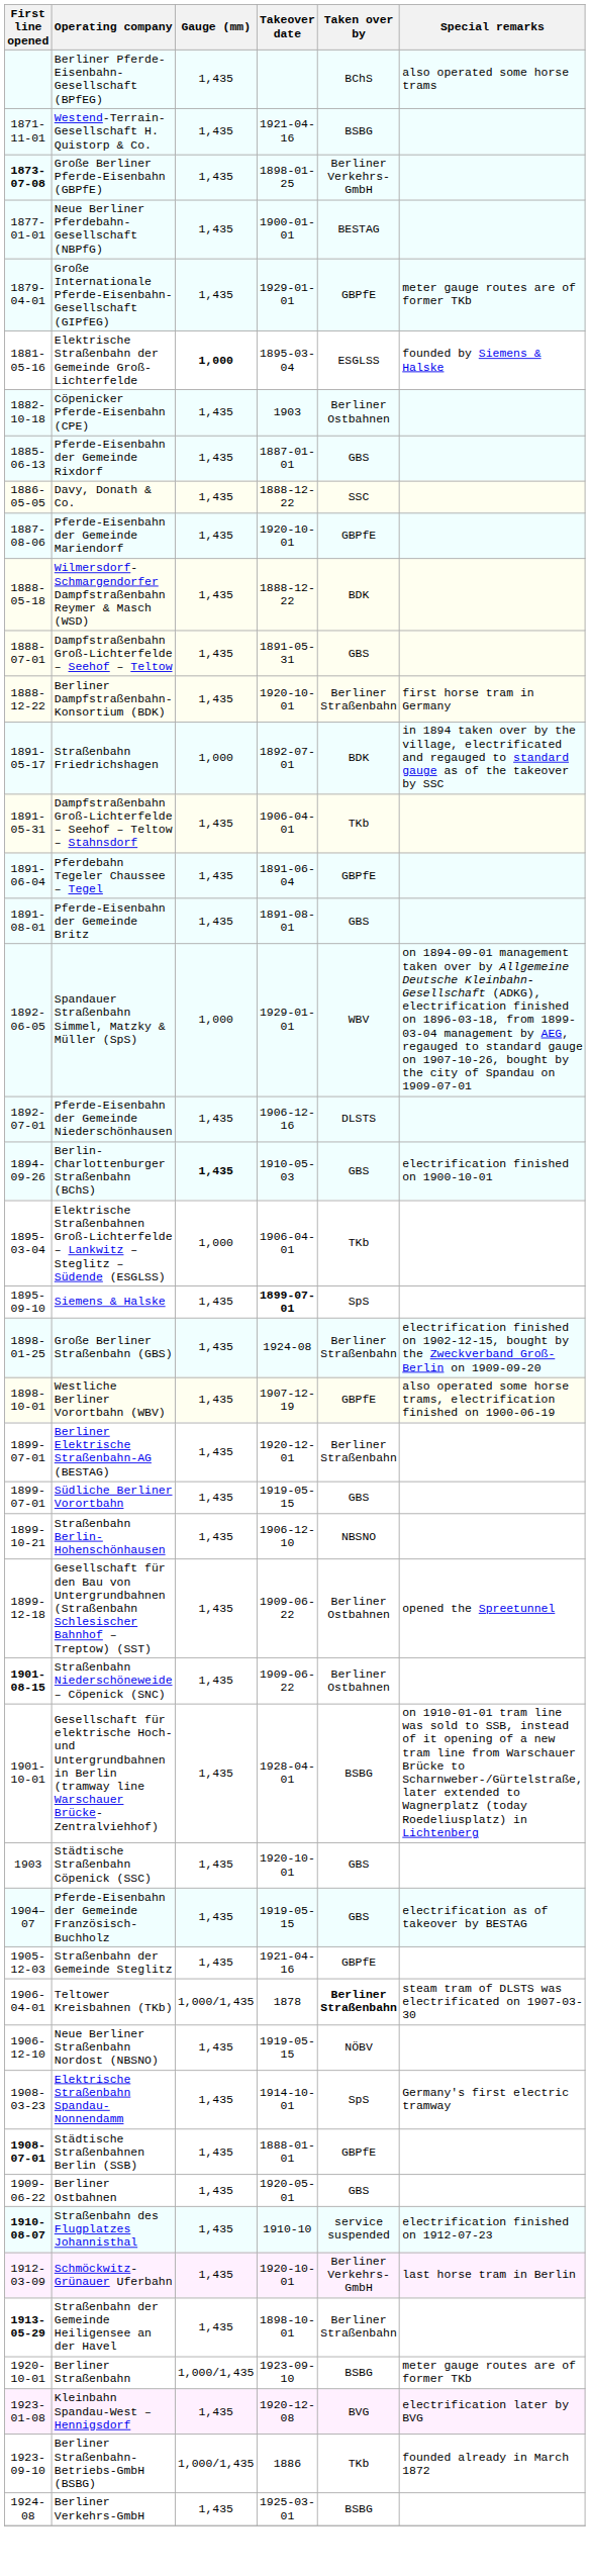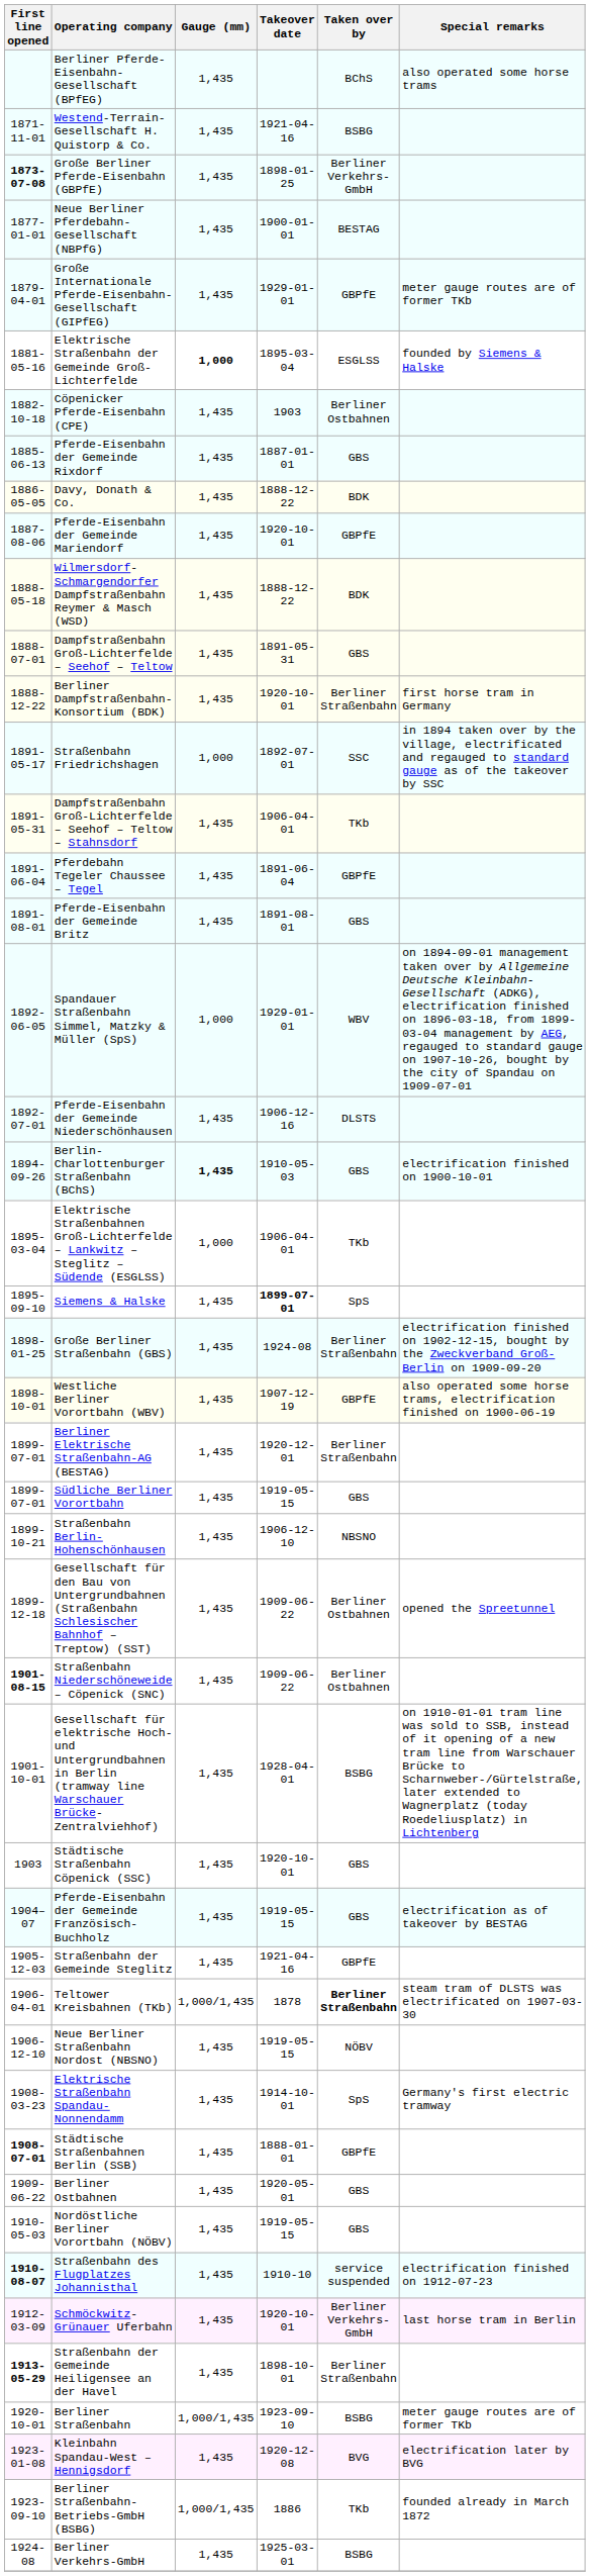 <table class="wikitable">
 <tr>
 <th>First line opened</th>
 <th>Operating company</th>
 <th>Gauge (mm)</th>
 <th>Takeover date</th>
 <th>Taken over by</th>
 <th>Special remarks</th>
 </tr>
 <tr bgcolor="#F0FFFF">
 <td align="center"></td>
 <td>Berliner Pferde-Eisenbahn-Gesellschaft (BPfEG)</td>
 <td align="center">1,435</td>
 <td align="center"></td>
 <td align="center">BChS</td>
 <td>also operated some horse trams</td>
 </tr>
 <tr bgcolor="#F0FFFF">
 <td align="center">1871-11-01</td>
 <td><a href='#'>Westend</a>-Terrain-Gesellschaft H. Quistorp & Co.</td>
 <td align="center">1,435</td>
 <td align="center">1921-04-16</td>
 <td align="center">BSBG</td>
 <td></td>
 </tr>
 <tr bgcolor="#F0FFFF">
 <td align="center"><strong>1873-07-08</strong></td>
 <td>Große Berliner Pferde-Eisenbahn (GBPfE)</td>
 <td align="center">1,435</td>
 <td align="center">1898-01-25</td>
 <td align="center">Berliner Verkehrs-GmbH</td>
 <td></td>
 </tr>
 <tr bgcolor="#F0FFFF">
 <td align="center">1877-01-01</td>
 <td>Neue Berliner Pferdebahn-Gesellschaft (NBPfG)</td>
 <td align="center">1,435</td>
 <td align="center">1900-01-01</td>
 <td align="center">BESTAG</td>
 <td></td>
 </tr>
 <tr bgcolor="#F0FFFF">
 <td align="center">1879-04-01</td>
 <td>Große Internationale Pferde-Eisenbahn-Gesellschaft (GIPfEG)</td>
 <td align="center">1,435</td>
 <td align="center">1929-01-01</td>
 <td align="center">GBPfE</td>
 <td>meter gauge routes are of former TKb</td>
 </tr>
 <tr bgcolor="#FFFFFF">
 <td align="center">1881-05-16</td>
 <td>Elektrische Straßenbahn der Gemeinde Groß-Lichterfelde</td>
 <td align="center"><strong>1,000</strong></td>
 <td align="center">1895-03-04</td>
 <td align="center">ESGLSS</td>
 <td>founded by <a href='#'>Siemens & Halske</a></td>
 </tr>
 <tr bgcolor="#F0FFFF">
 <td align="center">1882-10-18</td>
 <td>Cöpenicker Pferde-Eisenbahn (CPE)</td>
 <td align="center">1,435</td>
 <td align="center">1903</td>
 <td align="center">Berliner Ostbahnen</td>
 <td></td>
 </tr>
 <tr bgcolor="#F0FFFF">
 <td align="center">1885-06-13</td>
 <td>Pferde-Eisenbahn der Gemeinde Rixdorf</td>
 <td align="center">1,435</td>
 <td align="center">1887-01-01</td>
 <td align="center">GBS</td>
 <td></td>
 </tr>
 <tr bgcolor="#FFFFF0">
 <td align="center">1886-05-05</td>
 <td>Davy, Donath & Co.</td>
 <td align="center">1,435</td>
 <td align="center">1888-12-22</td>
-<td align="center">SSC</td>
+<td align="center">BDK</td>
 <td></td>
 </tr>
 <tr bgcolor="#F0FFFF">
 <td align="center">1887-08-06</td>
 <td>Pferde-Eisenbahn der Gemeinde Mariendorf</td>
 <td align="center">1,435</td>
 <td align="center">1920-10-01</td>
 <td align="center">GBPfE</td>
 <td></td>
 </tr>
 <tr bgcolor="#FFFFF0">
 <td align="center">1888-05-18</td>
 <td><a href='#'>Wilmersdorf</a>-<a href='#'>Schmargendorfer</a> Dampfstraßenbahn Reymer & Masch (WSD)</td>
 <td align="center">1,435</td>
 <td align="center">1888-12-22</td>
 <td align="center">BDK</td>
 <td></td>
 </tr>
 <tr bgcolor="#FFFFF0">
 <td align="center">1888-07-01</td>
 <td>Dampfstraßenbahn Groß-Lichterfelde – <a href='#'>Seehof</a> – <a href='#'>Teltow</a></td>
 <td align="center">1,435</td>
 <td align="center">1891-05-31</td>
 <td align="center">GBS</td>
 <td></td>
 </tr>
 <tr bgcolor="#FFFFF0">
 <td align="center">1888-12-22</td>
 <td>Berliner Dampfstraßenbahn-Konsortium (BDK)</td>
 <td align="center">1,435</td>
 <td align="center">1920-10-01</td>
 <td align="center">Berliner Straßenbahn</td>
 <td>first horse tram in Germany</td>
 </tr>
 <tr bgcolor="#F0FFFF">
 <td align="center">1891-05-17</td>
 <td>Straßenbahn Friedrichshagen</td>
 <td align="center">1,000</td>
 <td align="center">1892-07-01</td>
-<td align="center">BDK</td>
+<td align="center">SSC</td>
 <td>in 1894 taken over by the village, electrificated and regauged to <a href='#'>standard gauge</a> as of the takeover by SSC</td>
 </tr>
 <tr bgcolor="#FFFFF0">
 <td align="center">1891-05-31</td>
 <td>Dampfstraßenbahn Groß-Lichterfelde – Seehof – Teltow – <a href='#'>Stahnsdorf</a></td>
 <td align="center">1,435</td>
 <td align="center">1906-04-01</td>
 <td align="center">TKb</td>
 <td></td>
 </tr>
 <tr bgcolor="#F0FFFF">
 <td align="center">1891-06-04</td>
 <td>Pferdebahn Tegeler Chaussee – <a href='#'>Tegel</a></td>
 <td align="center">1,435</td>
 <td align="center">1891-06-04</td>
 <td align="center">GBPfE</td>
 <td></td>
 </tr>
 <tr bgcolor="#F0FFFF">
 <td align="center">1891-08-01</td>
 <td>Pferde-Eisenbahn der Gemeinde Britz</td>
 <td align="center">1,435</td>
 <td align="center">1891-08-01</td>
 <td align="center">GBS</td>
 <td></td>
 </tr>
 <tr bgcolor="#F0FFFF">
 <td align="center">1892-06-05</td>
 <td>Spandauer Straßenbahn Simmel, Matzky & Müller (SpS)</td>
 <td align="center">1,000</td>
 <td align="center">1929-01-01</td>
 <td align="center">WBV</td>
 <td>on 1894-09-01 management taken over by <em>Allgemeine Deutsche Kleinbahn-Gesellschaft</em> (ADKG), electrification finished on 1896-03-18, from 1899-03-04 management by <a href='#'>AEG</a>, regauged to standard gauge on 1907-10-26, bought by the city of Spandau on 1909-07-01</td>
 </tr>
 <tr bgcolor="#F0FFFF">
 <td align="center">1892-07-01</td>
 <td>Pferde-Eisenbahn der Gemeinde Niederschönhausen</td>
 <td align="center">1,435</td>
 <td align="center">1906-12-16</td>
 <td align="center">DLSTS</td>
 <td></td>
 </tr>
 <tr bgcolor="#F0FFFF">
 <td align="center">1894-09-26</td>
 <td>Berlin-Charlottenburger Straßenbahn (BChS)</td>
 <td align="center"><strong>1,435</strong></td>
 <td align="center">1910-05-03</td>
 <td align="center">GBS</td>
 <td>electrification finished on 1900-10-01</td>
 </tr>
 <tr bgcolor="#FFFFFF">
 <td align="center">1895-03-04</td>
 <td>Elektrische Straßenbahnen Groß-Lichterfelde – <a href='#'>Lankwitz</a> – Steglitz – <a href='#'>Südende</a> (ESGLSS)</td>
 <td align="center">1,000</td>
 <td align="center">1906-04-01</td>
 <td align="center">TKb</td>
 <td></td>
 </tr>
 <tr bgcolor="#FFFFFF">
 <td align="center">1895-09-10</td>
 <td><a href='#'>Siemens & Halske</a></td>
 <td align="center">1,435</td>
 <td align="center"><strong>1899-07-01</strong></td>
 <td align="center">SpS</td>
 <td></td>
 </tr>
 <tr bgcolor="#F0FFFF">
 <td align="center">1898-01-25</td>
 <td>Große Berliner Straßenbahn (GBS)</td>
 <td align="center">1,435</td>
 <td align="center">1924-08</td>
 <td align="center">Berliner Straßenbahn</td>
 <td>electrification finished on 1902-12-15, bought by the <a href='#'>Zweckverband Groß-Berlin</a> on 1909-09-20</td>
 </tr>
 <tr bgcolor="#FFFFF0">
 <td align="center">1898-10-01</td>
 <td>Westliche Berliner Vorortbahn (WBV)</td>
 <td align="center">1,435</td>
 <td align="center">1907-12-19</td>
 <td align="center">GBPfE</td>
 <td>also operated some horse trams, electrification finished on 1900-06-19</td>
 </tr>
 <tr bgcolor="#FFFFFF">
 <td align="center">1899-07-01</td>
 <td><a href='#'>Berliner Elektrische Straßenbahn-AG</a> (BESTAG)</td>
 <td align="center">1,435</td>
 <td align="center">1920-12-01</td>
 <td align="center">Berliner Straßenbahn</td>
 <td></td>
 </tr>
 <tr bgcolor="#FFFFFF">
 <td align="center">1899-07-01</td>
 <td><a href='#'>Südliche Berliner Vorortbahn</a></td>
 <td align="center">1,435</td>
 <td align="center">1919-05-15</td>
 <td align="center">GBS</td>
 <td></td>
 </tr>
 <tr bgcolor="#FFFFFF">
 <td align="center">1899-10-21</td>
 <td>Straßenbahn <a href='#'>Berlin-Hohenschönhausen</a></td>
 <td align="center">1,435</td>
 <td align="center">1906-12-10</td>
 <td align="center">NBSNO</td>
 <td></td>
 </tr>
 <tr bgcolor="#FFFFFF">
 <td align="center">1899-12-18</td>
 <td>Gesellschaft für den Bau von Untergrundbahnen (Straßenbahn <a href='#'>Schlesischer Bahnhof</a> – Treptow) (SST)</td>
 <td align="center">1,435</td>
 <td align="center">1909-06-22</td>
 <td align="center">Berliner Ostbahnen</td>
 <td>opened the <a href='#'>Spreetunnel</a></td>
 </tr>
 <tr bgcolor="#FFFFFF">
 <td align="center"><strong>1901-08-15</strong></td>
 <td>Straßenbahn <a href='#'>Niederschöneweide</a> – Cöpenick (SNC)</td>
 <td align="center">1,435</td>
 <td align="center">1909-06-22</td>
 <td align="center">Berliner Ostbahnen</td>
 <td></td>
 </tr>
 <tr bgcolor="#FFFFFF">
 <td align="center">1901-10-01</td>
 <td>Gesellschaft für elektrische Hoch- und Untergrundbahnen in Berlin (tramway line <a href='#'>Warschauer Brücke</a>-Zentralviehhof)</td>
 <td align="center">1,435</td>
 <td align="center">1928-04-01</td>
 <td align="center">BSBG</td>
 <td>on 1910-01-01 tram line was sold to SSB, instead of it opening of a new tram line from Warschauer Brücke to Scharnweber-/Gürtelstraße, later extended to Wagnerplatz (today Roedeliusplatz) in <a href='#'>Lichtenberg</a></td>
 </tr>
 <tr bgcolor="#FFFFFF">
 <td align="center">1903</td>
 <td>Städtische Straßenbahn Cöpenick (SSC)</td>
 <td align="center">1,435</td>
 <td align="center">1920-10-01</td>
 <td align="center">GBS</td>
 <td></td>
 </tr>
 <tr bgcolor="#F0FFFF">
 <td align="center">1904–07</td>
 <td>Pferde-Eisenbahn der Gemeinde Französisch-Buchholz</td>
 <td align="center">1,435</td>
 <td align="center">1919-05-15</td>
 <td align="center">GBS</td>
 <td>electrification as of takeover by BESTAG</td>
 </tr>
 <tr bgcolor="#FFFFFF">
 <td align="center">1905-12-03</td>
 <td>Straßenbahn der Gemeinde Steglitz</td>
 <td align="center">1,435</td>
 <td align="center">1921-04-16</td>
 <td align="center">GBPfE</td>
 <td></td>
 </tr>
 <tr bgcolor="#FFFFFF">
 <td align="center">1906-04-01</td>
 <td>Teltower Kreisbahnen (TKb)</td>
 <td align="center">1,000/1,435</td>
 <td align="center">1878</td>
 <td align="center"><strong>Berliner Straßenbahn</strong></td>
 <td>steam tram of DLSTS was electrificated on 1907-03-30</td>
 </tr>
 <tr bgcolor="#FFFFFF">
 <td align="center">1906-12-10</td>
 <td>Neue Berliner Straßenbahn Nordost (NBSNO)</td>
 <td align="center">1,435</td>
 <td align="center">1919-05-15</td>
 <td align="center">NÖBV</td>
 <td></td>
 </tr>
 <tr bgcolor="#FFFFFF">
 <td align="center">1908-03-23</td>
 <td><a href='#'>Elektrische Straßenbahn Spandau-Nonnendamm</a></td>
 <td align="center">1,435</td>
 <td align="center">1914-10-01</td>
 <td align="center">SpS</td>
 <td>Germany's first electric tramway</td>
 </tr>
 <tr bgcolor="#FFFFFF">
 <td align="center"><strong>1908-07-01</strong></td>
 <td>Städtische Straßenbahnen Berlin (SSB)</td>
 <td align="center">1,435</td>
 <td align="center">1888-01-01</td>
 <td align="center">GBPfE</td>
 <td></td>
 </tr>
 <tr bgcolor="#FFFFFF">
 <td align="center">1909-06-22</td>
 <td>Berliner Ostbahnen</td>
 <td align="center">1,435</td>
 <td align="center">1920-05-01</td>
 <td align="center">GBS</td>
 <td></td>
 </tr>
+<tr bgcolor="#FFFFFF">
+<td align="center">1910-05-03</td>
+<td>Nordöstliche Berliner Vorortbahn (NÖBV)</td>
+<td align="center">1,435</td>
+<td align="center">1919-05-15</td>
+<td align="center">GBS</td>
+<td></td>
+</tr>
 <tr bgcolor="#F0FFFF">
 <td align="center"><strong>1910-08-07</strong></td>
 <td>Straßenbahn des <a href='#'> Flugplatzes Johannisthal</a></td>
 <td align="center">1,435</td>
 <td align="center">1910-10</td>
 <td align="center">service suspended</td>
 <td>electrification finished on 1912-07-23</td>
 </tr>
 <tr bgcolor="#FFF0FF">
 <td align="center">1912-03-09</td>
 <td><a href='#'>Schmöckwitz</a>-<a href='#'>Grünauer</a> Uferbahn</td>
 <td align="center">1,435</td>
 <td align="center">1920-10-01</td>
 <td align="center">Berliner Verkehrs-GmbH</td>
 <td>last horse tram in Berlin</td>
 </tr>
 <tr bgcolor="#FFFFFF">
 <td align="center"><strong>1913-05-29</strong></td>
 <td>Straßenbahn der Gemeinde Heiligensee an der Havel</td>
 <td align="center">1,435</td>
 <td align="center">1898-10-01</td>
 <td align="center">Berliner Straßenbahn</td>
 <td></td>
 </tr>
 <tr bgcolor="#FFFFFF">
 <td align="center">1920-10-01</td>
 <td>Berliner Straßenbahn</td>
 <td align="center">1,000/1,435</td>
 <td align="center">1923-09-10</td>
 <td align="center">BSBG</td>
 <td>meter gauge routes are of former TKb</td>
 </tr>
 <tr bgcolor="#FFF0FF">
 <td align="center">1923-01-08</td>
 <td>Kleinbahn Spandau-West – <a href='#'>Hennigsdorf</a></td>
 <td align="center">1,435</td>
 <td align="center">1920-12-08</td>
 <td align="center">BVG</td>
 <td>electrification later by BVG</td>
 </tr>
 <tr bgcolor="#FFFFFF">
 <td align="center">1923-09-10</td>
 <td>Berliner Straßenbahn-Betriebs-GmbH (BSBG)</td>
 <td align="center">1,000/1,435</td>
 <td align="center">1886</td>
 <td align="center">TKb</td>
 <td>founded already in March 1872</td>
 </tr>
 <tr bgcolor="#FFFFFF">
 <td align="center">1924-08</td>
 <td>Berliner Verkehrs-GmbH</td>
 <td align="center">1,435</td>
 <td align="center">1925-03-01</td>
 <td align="center">BSBG</td>
 <td></td>
 </tr>
 <tr>
 </tr>
 </table>
